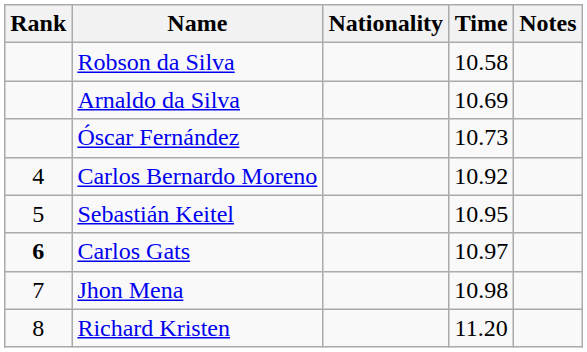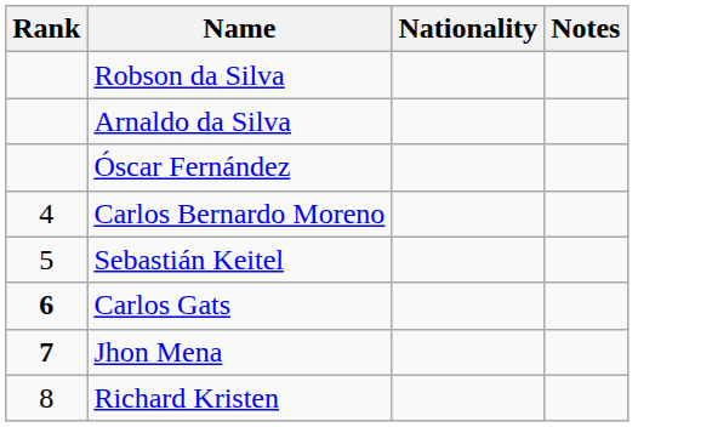 <table class="wikitable sortable" style="text-align:center">
 <tr>
 <th>Rank</th>
 <th>Name</th>
 <th>Nationality</th>
-<th>Time</th>
 <th>Notes</th>
 </tr>
 <tr>
 <td></td>
 <td align=left><a href='#'>Robson da Silva</a></td>
 <td align=left></td>
-<td>10.58</td>
 <td></td>
 </tr>
 <tr>
 <td></td>
 <td align=left><a href='#'>Arnaldo da Silva</a></td>
 <td align=left></td>
-<td>10.69</td>
 <td></td>
 </tr>
 <tr>
 <td></td>
 <td align=left><a href='#'>Óscar Fernández</a></td>
 <td align=left></td>
-<td>10.73</td>
 <td></td>
 </tr>
 <tr>
 <td>4</td>
 <td align=left><a href='#'>Carlos Bernardo Moreno</a></td>
 <td align=left></td>
-<td>10.92</td>
 <td></td>
 </tr>
 <tr>
 <td>5</td>
 <td align=left><a href='#'>Sebastián Keitel</a></td>
 <td align=left></td>
-<td>10.95</td>
 <td></td>
 </tr>
 <tr>
 <td><strong>6</strong></td>
 <td align=left><a href='#'>Carlos Gats</a></td>
 <td align=left></td>
-<td>10.97</td>
 <td></td>
 </tr>
 <tr>
-<td>7</td>
+<td><strong>7</strong></td>
 <td align=left><a href='#'>Jhon Mena</a></td>
 <td align=left></td>
-<td>10.98</td>
 <td></td>
 </tr>
 <tr>
 <td>8</td>
 <td align=left><a href='#'>Richard Kristen</a></td>
 <td align=left></td>
-<td>11.20</td>
 <td></td>
 </tr>
 </table>
